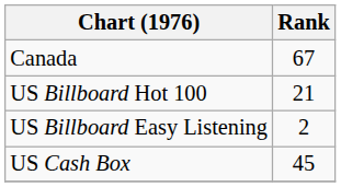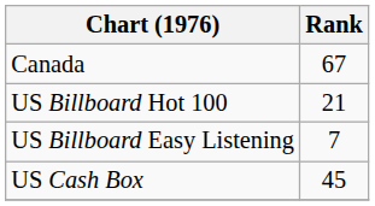 <table class="wikitable sortable">
 <tr>
 <th>Chart (1976)</th>
 <th style="text-align:center;">Rank</th>
 </tr>
 <tr>
 <td>Canada</td>
 <td style="text-align:center;">67</td>
 </tr>
 <tr>
 <td>US <em>Billboard</em> Hot 100</td>
 <td style="text-align:center;">21</td>
 </tr>
 <tr>
 <td>US <em>Billboard</em> Easy Listening </td>
-<td style="text-align:center;">2</td>
+<td style="text-align:center;">7</td>
 </tr>
 <tr>
 <td>US <em>Cash Box</em></td>
 <td style="text-align:center;">45</td>
 </tr>
 <tr>
 </tr>
 </table>
